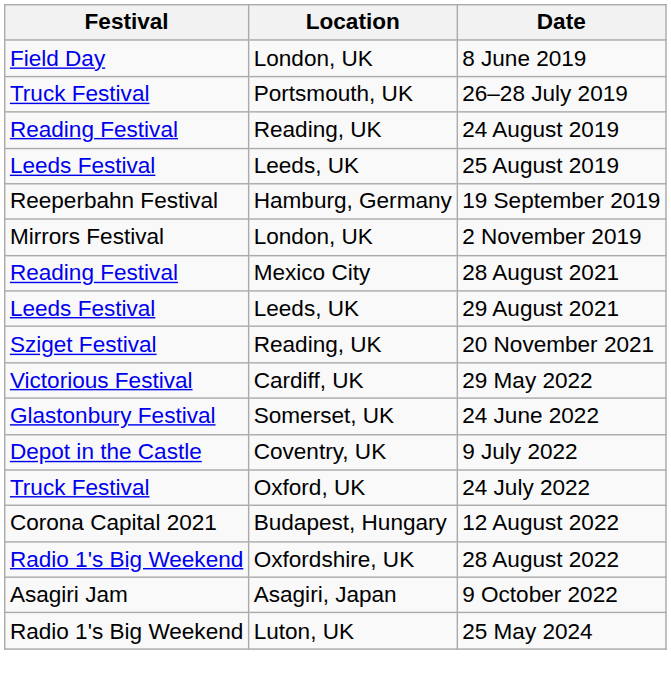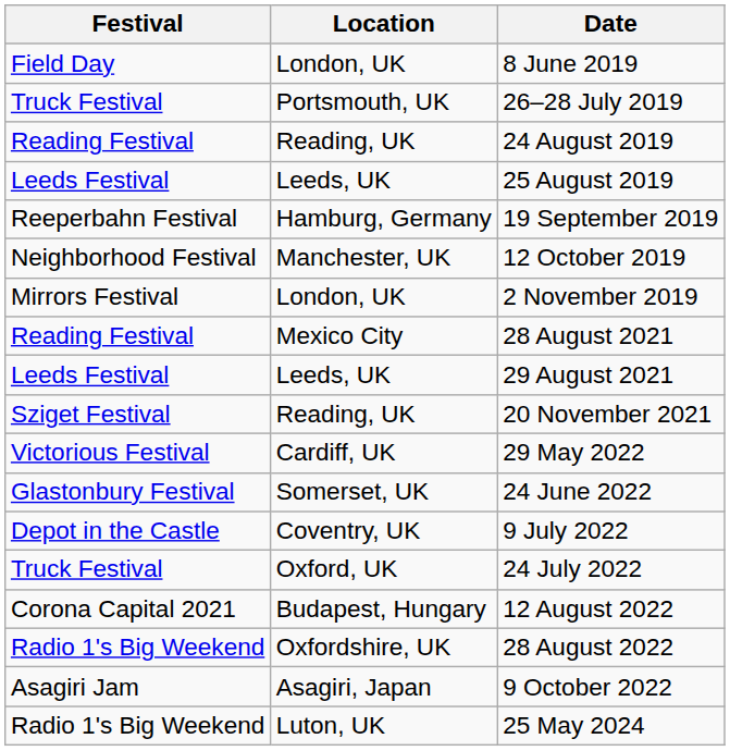 <table class="wikitable">
 <tr>
 <th>Festival</th>
 <th>Location</th>
 <th>Date</th>
 </tr>
 <tr>
 <td><a href='#'>Field Day</a></td>
 <td>London, UK</td>
 <td>8 June 2019</td>
 </tr>
 <tr>
 <td><a href='#'>Truck Festival</a></td>
 <td>Portsmouth, UK</td>
 <td>26–28 July 2019</td>
 </tr>
 <tr>
 <td><a href='#'>Reading Festival</a></td>
 <td>Reading, UK</td>
 <td>24 August 2019</td>
 </tr>
 <tr>
 <td><a href='#'>Leeds Festival</a></td>
 <td>Leeds, UK</td>
 <td>25 August 2019</td>
 </tr>
 <tr>
 <td>Reeperbahn Festival</td>
 <td>Hamburg, Germany</td>
 <td>19 September 2019</td>
+</tr>
+<tr>
+<td>Neighborhood Festival</td>
+<td>Manchester, UK</td>
+<td>12 October 2019</td>
 </tr>
 <tr>
 <td>Mirrors Festival</td>
 <td>London, UK</td>
 <td>2 November 2019</td>
 </tr>
 <tr>
 <td><a href='#'>Reading Festival</a></td>
 <td>Mexico City</td>
 <td>28 August 2021</td>
 </tr>
 <tr>
 <td><a href='#'>Leeds Festival</a></td>
 <td>Leeds, UK</td>
 <td>29 August 2021</td>
 </tr>
 <tr>
 <td><a href='#'>Sziget Festival</a></td>
 <td>Reading, UK</td>
 <td>20 November 2021</td>
 </tr>
 <tr>
 <td><a href='#'>Victorious Festival</a></td>
 <td>Cardiff, UK</td>
 <td>29 May 2022</td>
 </tr>
 <tr>
 <td><a href='#'>Glastonbury Festival</a></td>
 <td>Somerset, UK</td>
 <td>24 June 2022</td>
 </tr>
 <tr>
 <td><a href='#'>Depot in the Castle</a></td>
 <td>Coventry, UK</td>
 <td>9 July 2022</td>
 </tr>
 <tr>
 <td><a href='#'>Truck Festival</a></td>
 <td>Oxford, UK</td>
 <td>24 July 2022</td>
 </tr>
 <tr>
 <td>Corona Capital 2021</td>
 <td>Budapest, Hungary</td>
 <td>12 August 2022</td>
 </tr>
 <tr>
 <td><a href='#'>Radio 1's Big Weekend</a></td>
 <td>Oxfordshire, UK</td>
 <td>28 August 2022</td>
 </tr>
 <tr>
 <td>Asagiri Jam</td>
 <td>Asagiri, Japan</td>
 <td>9 October 2022</td>
 </tr>
 <tr>
 <td>Radio 1's Big Weekend</td>
 <td>Luton, UK</td>
 <td>25 May 2024</td>
 </tr>
 </table>
